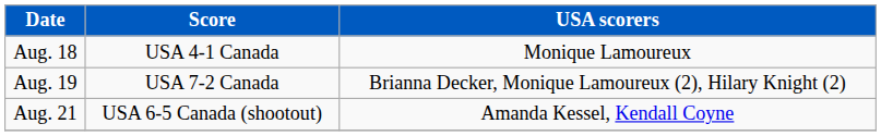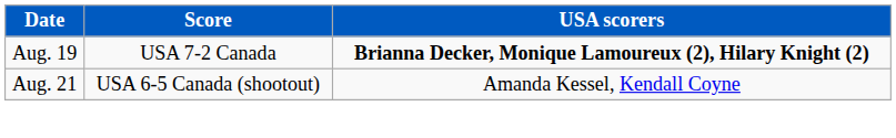 <table class="wikitable" style="width:80%;">
 <tr style="text-align:center; background:#005ac0; color:#fff;">
 <td><strong>Date</strong></td>
 <td><strong>Score</strong></td>
 <td><strong>USA scorers</strong></td>
 </tr>
 <tr style="text-align:center;" bgcolor="">
-<td>Aug. 18</td>
-<td>USA 4-1 Canada</td>
-<td>Monique Lamoureux</td>
-</tr>
-<tr style="text-align:center;" bgcolor="">
 <td>Aug. 19</td>
 <td>USA 7-2 Canada</td>
-<td>Brianna Decker, Monique Lamoureux (2), Hilary Knight (2) </td>
+<td><strong>Brianna Decker, Monique Lamoureux (2), Hilary Knight (2) </strong></td>
 </tr>
 <tr style="text-align:center;" bgcolor="">
 <td>Aug. 21</td>
 <td>USA 6-5 Canada (shootout)</td>
 <td>Amanda Kessel, <a href='#'>Kendall Coyne</a></td>
 </tr>
 <tr style="text-align:center;" bgcolor="">
 </tr>
 </table>
